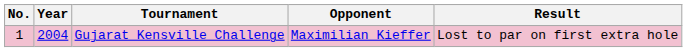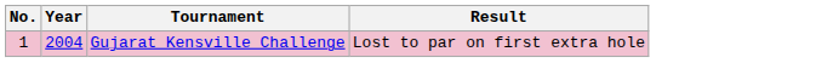 <table class="wikitable" style="font-size:95%;">
 <tr>
 <th>No.</th>
 <th>Year</th>
 <th>Tournament</th>
-<th>Opponent</th>
 <th>Result</th>
 </tr>
 <tr style="background:#F2C1D1;">
 <td align=center>1</td>
 <td><a href='#'>2004</a></td>
 <td><a href='#'>Gujarat Kensville Challenge</a></td>
-<td> <a href='#'>Maximilian Kieffer</a></td>
 <td>Lost to par on first extra hole</td>
 </tr>
 </table>
